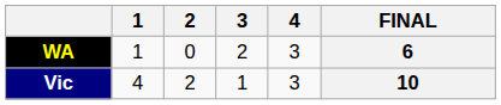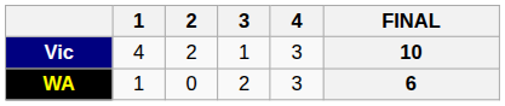 <table class=wikitable style="width:20%;15%;15%;15%;15%;20%">
 <tr>
 <th></th>
 <th>1</th>
 <th>2</th>
 <th>3</th>
 <th>4</th>
 <th>FINAL</th>
 </tr>
 <tr>
+<th style="background:navy; color:white">Vic</th>
+<td align=center>4</td>
+<td align=center>2</td>
+<td align=center>1</td>
+<td align=center>3</td>
+<th>10</th>
+</tr>
+<tr>
 <th style="background:black; color:yellow">WA</th>
 <td align=center>1</td>
 <td align=center>0</td>
 <td align=center>2</td>
 <td align=center>3</td>
 <th>6</th>
 </tr>
-<tr>
-<th style="background:navy; color:white">Vic</th>
-<td align=center>4</td>
-<td align=center>2</td>
-<td align=center>1</td>
-<td align=center>3</td>
-<th>10</th>
-</tr>
 </table>
